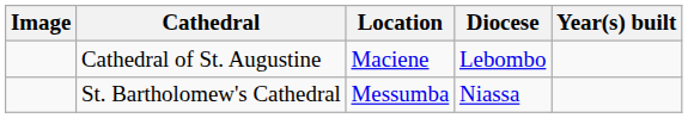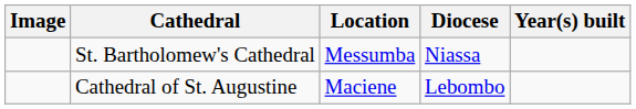 <table class="wikitable">
 <tr>
 <th>Image</th>
 <th>Cathedral</th>
 <th>Location</th>
 <th>Diocese</th>
 <th>Year(s) built</th>
 </tr>
 <tr>
 <td></td>
+<td>St. Bartholomew's Cathedral</td>
+<td><a href='#'>Messumba</a></td>
+<td><a href='#'>Niassa</a></td>
+<td></td>
+</tr>
+<tr>
+<td></td>
 <td>Cathedral of St. Augustine</td>
 <td><a href='#'>Maciene</a></td>
 <td><a href='#'>Lebombo</a></td>
 <td></td>
 </tr>
-<tr>
-<td></td>
-<td>St. Bartholomew's Cathedral</td>
-<td><a href='#'>Messumba</a></td>
-<td><a href='#'>Niassa</a></td>
-<td></td>
-</tr>
 </table>
